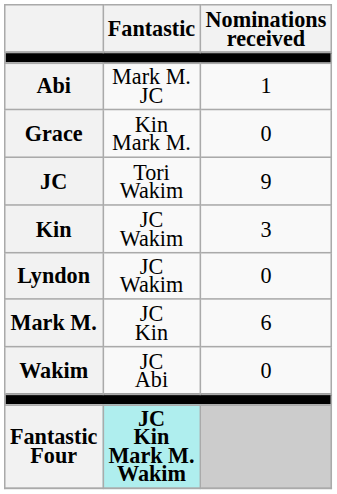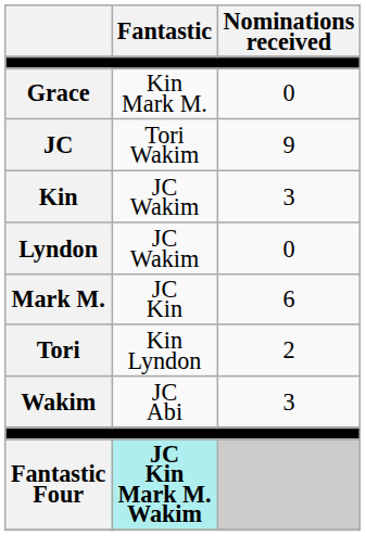 <table class="wikitable" style="text-align:center; font-size:90%; line-height:12px;">
 <tr>
 <th></th>
 <th>Fantastic<br></th>
 <th>Nominations<br>received</th>
 </tr>
 <tr>
 <th align="center" style="background:#000000;" colspan=3></th>
-</tr>
-<tr>
-<th>Abi</th>
-<td>Mark M.<br>JC</td>
-<td>1</td>
 </tr>
 <tr>
 <th>Grace</th>
 <td>Kin<br>Mark M.</td>
 <td>0</td>
 </tr>
 <tr>
 <th>JC</th>
 <td>Tori<br>Wakim</td>
 <td>9</td>
 </tr>
 <tr>
 <th>Kin</th>
 <td>JC<br>Wakim</td>
 <td>3</td>
 </tr>
 <tr>
 <th>Lyndon</th>
 <td>JC<br>Wakim</td>
 <td>0</td>
 </tr>
 <tr>
 <th>Mark M.</th>
 <td>JC<br>Kin</td>
 <td>6</td>
 </tr>
 <tr>
+<th>Tori</th>
+<td>Kin<br>Lyndon</td>
+<td>2</td>
+</tr>
+<tr>
 <th>Wakim</th>
 <td>JC<br>Abi</td>
-<td>0</td>
+<td>3</td>
 </tr>
 <tr>
 <td colspan="3" align="center" style="background:#000000;"></td>
 </tr>
 <tr>
 <th>Fantastic<br>Four</th>
 <td style="background-color:#AFEEEE"><strong>JC<br>Kin<br>Mark M.<br>Wakim</strong></td>
 <td bgcolor="#CCCCCC"></td>
 </tr>
 <tr>
 </tr>
 </table>
